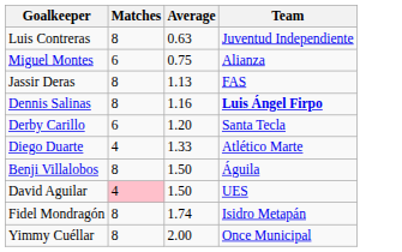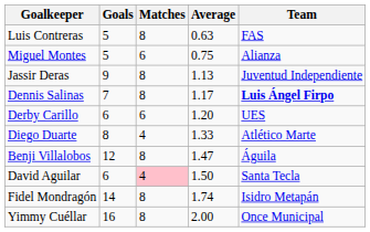 <table class="wikitable sortable">
 <tr>
 <th>Goalkeeper</th>
+<th>Goals</th>
 <th>Matches</th>
 <th>Average</th>
 <th>Team</th>
 </tr>
 <tr>
 <td> Luis Contreras</td>
+<td>5</td>
 <td>8</td>
 <td>0.63</td>
-<td><a href='#'>Juventud Independiente</a></td>
+<td><a href='#'>FAS</a></td>
 </tr>
 <tr>
 <td> <a href='#'>Miguel Montes</a></td>
+<td>5</td>
 <td>6</td>
 <td>0.75</td>
 <td><a href='#'>Alianza</a></td>
 </tr>
 <tr>
 <td> Jassir Deras</td>
+<td>9</td>
 <td>8</td>
 <td>1.13</td>
-<td><a href='#'>FAS</a></td>
+<td><a href='#'>Juventud Independiente</a></td>
 </tr>
 <tr>
 <td> <a href='#'>Dennis Salinas</a></td>
+<td>7</td>
 <td>8</td>
-<td>1.16</td>
+<td>1.17</td>
 <td><strong><a href='#'>Luis Ángel Firpo</a></strong></td>
 </tr>
 <tr>
 <td> <a href='#'>Derby Carillo</a></td>
 <td>6</td>
+<td>6</td>
 <td>1.20</td>
-<td><a href='#'>Santa Tecla</a></td>
+<td><a href='#'>UES</a></td>
 </tr>
 <tr>
 <td> <a href='#'>Diego Duarte</a></td>
+<td>8</td>
 <td>4</td>
 <td>1.33</td>
 <td><a href='#'>Atlético Marte</a></td>
 </tr>
 <tr>
 <td> <a href='#'>Benji Villalobos</a></td>
+<td>12</td>
 <td>8</td>
-<td>1.50</td>
+<td>1.47</td>
 <td><a href='#'>Águila</a></td>
 </tr>
 <tr>
 <td> David Aguilar</td>
+<td>6</td>
 <td style="background: pink;">4</td>
 <td>1.50</td>
-<td><a href='#'>UES</a></td>
+<td><a href='#'>Santa Tecla</a></td>
 </tr>
 <tr>
 <td> Fidel Mondragón</td>
+<td>14</td>
 <td>8</td>
 <td>1.74</td>
 <td><a href='#'>Isidro Metapán</a></td>
 </tr>
 <tr>
 <td> Yimmy Cuéllar</td>
+<td>16</td>
 <td>8</td>
 <td>2.00</td>
 <td><a href='#'>Once Municipal</a></td>
 </tr>
 </table>
